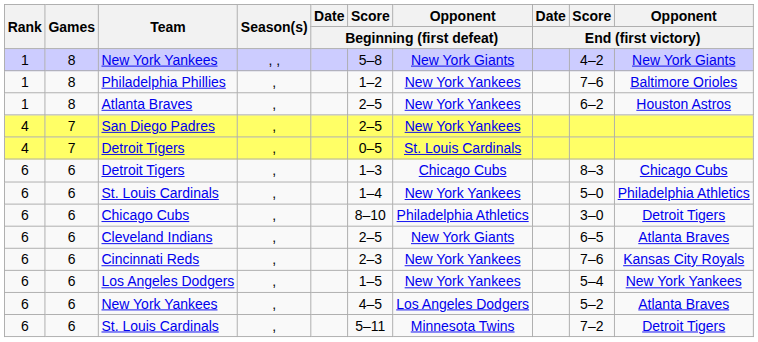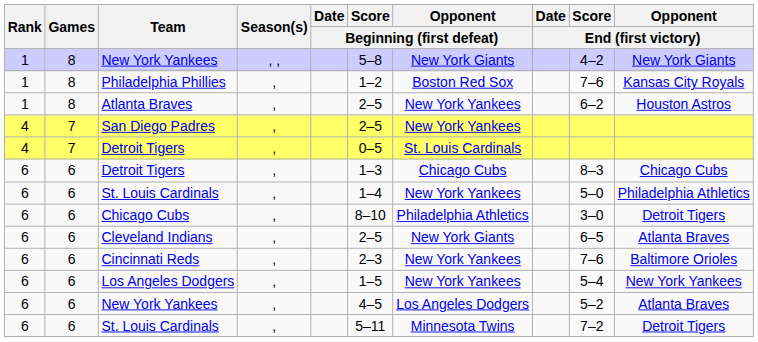 <table class="wikitable sortable" style="text-align:center; font-size:95%">
 <tr>
 <th rowspan="2">Rank</th>
 <th rowspan="2">Games</th>
 <th rowspan="2">Team</th>
 <th rowspan="2">Season(s)</th>
 <th>Date</th>
 <th class="unsortable">Score</th>
 <th>Opponent</th>
 <th>Date</th>
 <th class="unsortable">Score</th>
 <th>Opponent</th>
 </tr>
 <tr class="unsortable">
 <th colspan="3">Beginning (first defeat)</th>
 <th colspan="3">End (first victory)</th>
 </tr>
 <tr bgcolor="#ccccff">
 <td>1 </td>
 <td>8</td>
 <td style="text-align:left;"><a href='#'>New York Yankees</a></td>
 <td>, , </td>
 <td></td>
 <td>5–8</td>
 <td><a href='#'>New York Giants</a></td>
 <td></td>
 <td>4–2</td>
 <td><a href='#'>New York Giants</a></td>
 </tr>
 <tr>
 <td>1 </td>
 <td>8</td>
 <td style="text-align:left;"><a href='#'>Philadelphia Phillies</a></td>
 <td>, </td>
 <td></td>
 <td>1–2</td>
-<td><a href='#'>New York Yankees</a></td>
+<td><a href='#'>Boston Red Sox</a></td>
 <td></td>
 <td>7–6</td>
-<td><a href='#'>Baltimore Orioles</a></td>
+<td><a href='#'>Kansas City Royals</a></td>
 </tr>
 <tr>
 <td>1 </td>
 <td>8</td>
 <td style="text-align:left;"><a href='#'>Atlanta Braves</a></td>
 <td>, </td>
 <td></td>
 <td>2–5</td>
 <td><a href='#'>New York Yankees</a></td>
 <td></td>
 <td>6–2</td>
 <td><a href='#'>Houston Astros</a></td>
 </tr>
 <tr style="background:#ffff66;">
 <td>4 </td>
 <td>7</td>
 <td style="text-align:left;"><a href='#'>San Diego Padres</a></td>
 <td>, </td>
 <td></td>
 <td>2–5</td>
 <td><a href='#'>New York Yankees</a></td>
 <td></td>
 <td></td>
 <td></td>
 </tr>
 <tr style="background:#ffff66;">
 <td>4 </td>
 <td>7</td>
 <td style="text-align:left;"><a href='#'>Detroit Tigers</a></td>
 <td>, </td>
 <td></td>
 <td>0–5</td>
 <td><a href='#'>St. Louis Cardinals</a></td>
 <td></td>
 <td></td>
 <td></td>
 </tr>
 <tr>
 <td>6 </td>
 <td>6</td>
 <td style="text-align:left;"><a href='#'>Detroit Tigers</a></td>
 <td>, </td>
 <td></td>
 <td>1–3</td>
 <td><a href='#'>Chicago Cubs</a></td>
 <td></td>
 <td>8–3</td>
 <td><a href='#'>Chicago Cubs</a></td>
 </tr>
 <tr>
 <td>6 </td>
 <td>6</td>
 <td style="text-align:left;"><a href='#'>St. Louis Cardinals</a></td>
 <td>, </td>
 <td></td>
 <td>1–4</td>
 <td><a href='#'>New York Yankees</a></td>
 <td></td>
 <td>5–0</td>
 <td><a href='#'>Philadelphia Athletics</a></td>
 </tr>
 <tr>
 <td>6 </td>
 <td>6</td>
 <td style="text-align:left;"><a href='#'>Chicago Cubs</a></td>
 <td>, </td>
 <td></td>
 <td>8–10</td>
 <td><a href='#'>Philadelphia Athletics</a></td>
 <td></td>
 <td>3–0</td>
 <td><a href='#'>Detroit Tigers</a></td>
 </tr>
 <tr>
 <td>6 </td>
 <td>6</td>
 <td style="text-align:left;"><a href='#'>Cleveland Indians</a></td>
 <td>, </td>
 <td></td>
 <td>2–5 </td>
 <td><a href='#'>New York Giants</a></td>
 <td></td>
 <td>6–5</td>
 <td><a href='#'>Atlanta Braves</a></td>
 </tr>
 <tr>
 <td>6 </td>
 <td>6</td>
 <td style="text-align:left;"><a href='#'>Cincinnati Reds</a></td>
 <td>, </td>
 <td></td>
 <td>2–3</td>
 <td><a href='#'>New York Yankees</a></td>
 <td></td>
 <td>7–6 </td>
-<td><a href='#'>Kansas City Royals</a></td>
+<td><a href='#'>Baltimore Orioles</a></td>
 </tr>
 <tr>
 <td>6 </td>
 <td>6</td>
 <td style="text-align:left;"><a href='#'>Los Angeles Dodgers</a></td>
 <td>, </td>
 <td></td>
 <td>1–5</td>
 <td><a href='#'>New York Yankees</a></td>
 <td></td>
 <td>5–4</td>
 <td><a href='#'>New York Yankees</a></td>
 </tr>
 <tr>
 <td>6 </td>
 <td>6</td>
 <td style="text-align:left;"><a href='#'>New York Yankees</a></td>
 <td>, </td>
 <td></td>
 <td>4–5</td>
 <td><a href='#'>Los Angeles Dodgers</a></td>
 <td></td>
 <td>5–2</td>
 <td><a href='#'>Atlanta Braves</a></td>
 </tr>
 <tr>
 <td>6 </td>
 <td>6</td>
 <td style="text-align:left;"><a href='#'>St. Louis Cardinals</a></td>
 <td>, </td>
 <td></td>
 <td>5–11</td>
 <td><a href='#'>Minnesota Twins</a></td>
 <td></td>
 <td>7–2</td>
 <td><a href='#'>Detroit Tigers</a></td>
 </tr>
 </table>
